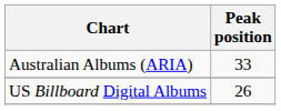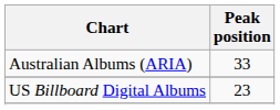 <table class="wikitable">
 <tr>
 <th>Chart</th>
 <th>Peak<br>position</th>
 </tr>
 <tr>
 <td align="left">Australian Albums (<a href='#'>ARIA</a>)</td>
 <td align="center">33</td>
 </tr>
 <tr>
 </tr>
 <tr>
 </tr>
 <tr>
 <td>US <em>Billboard</em> <a href='#'>Digital Albums</a></td>
-<td align="center">26</td>
+<td align="center">23</td>
 </tr>
 <tr>
 </tr>
 <tr>
 </tr>
 </table>
